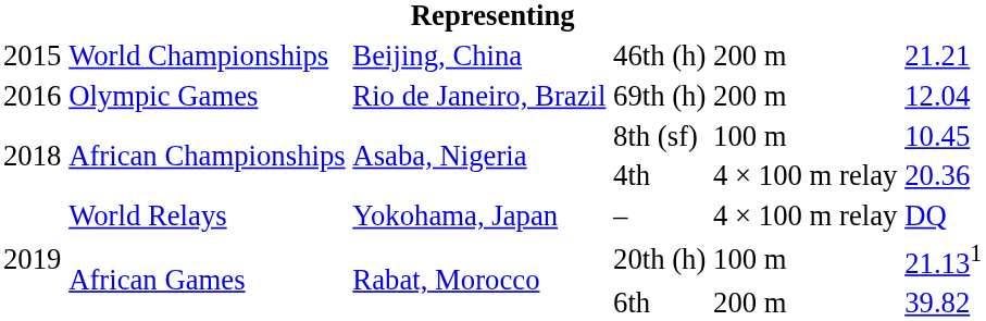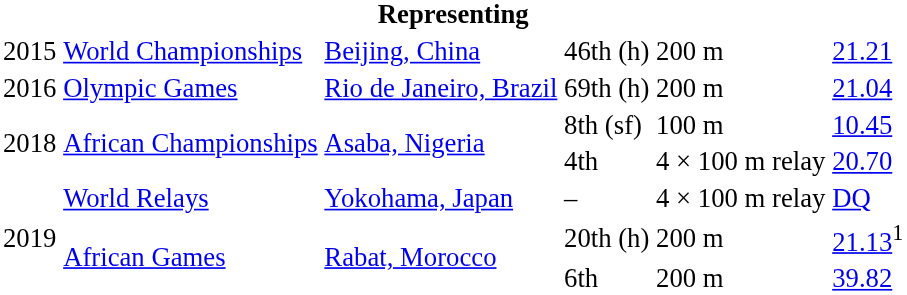 <table>
 <tr>
 <th colspan="6">Representing </th>
 </tr>
 <tr>
 <td>2015</td>
 <td><a href='#'>World Championships</a></td>
 <td><a href='#'>Beijing, China</a></td>
 <td>46th (h)</td>
 <td>200 m</td>
 <td><a href='#'>21.21</a></td>
 </tr>
 <tr>
 <td>2016</td>
 <td><a href='#'>Olympic Games</a></td>
 <td><a href='#'>Rio de Janeiro, Brazil</a></td>
 <td>69th (h)</td>
 <td>200 m</td>
-<td><a href='#'>12.04</a></td>
+<td><a href='#'>21.04</a></td>
 </tr>
 <tr>
 <td rowspan=2>2018</td>
 <td rowspan=2><a href='#'>African Championships</a></td>
 <td rowspan=2><a href='#'>Asaba, Nigeria</a></td>
 <td>8th (sf)</td>
 <td>100 m</td>
 <td><a href='#'>10.45</a></td>
 </tr>
 <tr>
 <td>4th</td>
 <td>4 × 100 m relay</td>
-<td><a href='#'>20.36</a></td>
+<td><a href='#'>20.70</a></td>
 </tr>
 <tr>
 <td rowspan=3>2019</td>
 <td><a href='#'>World Relays</a></td>
 <td><a href='#'>Yokohama, Japan</a></td>
 <td>–</td>
 <td>4 × 100 m relay</td>
 <td><a href='#'>DQ</a></td>
 </tr>
 <tr>
 <td rowspan=2><a href='#'>African Games</a></td>
 <td rowspan=2><a href='#'>Rabat, Morocco</a></td>
 <td>20th (h)</td>
-<td>100 m</td>
+<td>200 m</td>
 <td><a href='#'>21.13</a><sup>1</sup></td>
 </tr>
 <tr>
 <td>6th</td>
 <td>200 m</td>
 <td><a href='#'>39.82</a></td>
 </tr>
 </table>
